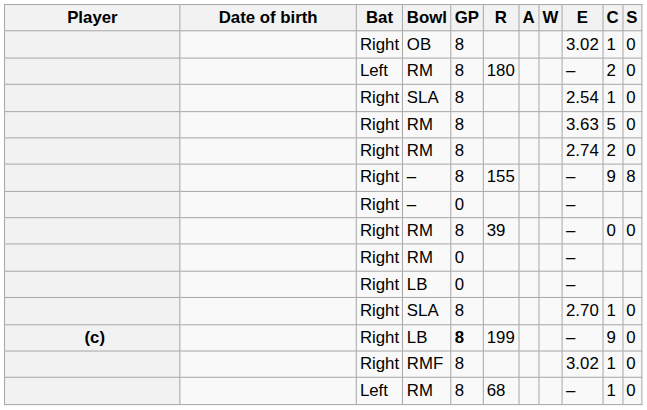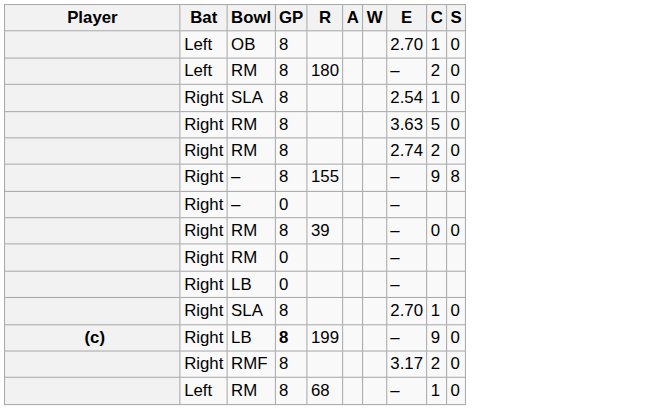 <table class="wikitable sortable plainrowheaders">
 <tr>
 <th scope="col" width="160">Player</th>
-<th scope="col" width="160">Date of birth</th>
 <th scope="col">Bat</th>
 <th scope="col">Bowl</th>
 <th scope="col">GP</th>
 <th scope="col">R</th>
 <th scope="col">A</th>
 <th scope="col">W</th>
 <th scope="col">E</th>
 <th scope="col">C</th>
 <th scope="col">S</th>
 </tr>
 <tr>
 <th scope="row"></th>
-<td></td>
-<td>Right</td>
+<td>Left</td>
 <td>OB</td>
 <td>8</td>
 <td></td>
 <td></td>
 <td></td>
-<td>3.02</td>
+<td>2.70</td>
 <td>1</td>
 <td>0</td>
 </tr>
 <tr>
 <th scope="row"></th>
-<td></td>
 <td>Left</td>
 <td>RM</td>
 <td>8</td>
 <td>180</td>
 <td></td>
 <td></td>
 <td>–</td>
 <td>2</td>
 <td>0</td>
 </tr>
 <tr>
 <th scope="row"></th>
-<td></td>
 <td>Right</td>
 <td>SLA</td>
 <td>8</td>
 <td></td>
 <td></td>
 <td></td>
 <td>2.54</td>
 <td>1</td>
 <td>0</td>
 </tr>
 <tr>
 <th scope="row"></th>
-<td></td>
 <td>Right</td>
 <td>RM</td>
 <td>8</td>
 <td></td>
 <td></td>
 <td></td>
 <td>3.63</td>
 <td>5</td>
 <td>0</td>
 </tr>
 <tr>
 <th scope="row"></th>
-<td></td>
 <td>Right</td>
 <td>RM</td>
 <td>8</td>
 <td></td>
 <td></td>
 <td></td>
 <td>2.74</td>
 <td>2</td>
 <td>0</td>
 </tr>
 <tr>
 <th scope="row"> </th>
-<td></td>
 <td>Right</td>
 <td>–</td>
 <td>8</td>
 <td>155</td>
 <td></td>
 <td></td>
 <td>–</td>
 <td>9</td>
 <td>8</td>
 </tr>
 <tr>
 <th scope="row"> </th>
-<td></td>
 <td>Right</td>
 <td>–</td>
 <td>0</td>
 <td></td>
 <td></td>
 <td></td>
 <td>–</td>
 <td></td>
 <td></td>
 </tr>
 <tr>
 <th scope="row"></th>
-<td></td>
 <td>Right</td>
 <td>RM</td>
 <td>8</td>
 <td>39</td>
 <td></td>
 <td></td>
 <td>–</td>
 <td>0</td>
 <td>0</td>
 </tr>
 <tr>
 <th scope="row"> </th>
-<td></td>
 <td>Right</td>
 <td>RM</td>
 <td>0</td>
 <td></td>
 <td></td>
 <td></td>
 <td>–</td>
 <td></td>
 <td></td>
 </tr>
 <tr>
 <th scope="row"></th>
-<td></td>
 <td>Right</td>
 <td>LB</td>
 <td>0</td>
 <td></td>
 <td></td>
 <td></td>
 <td>–</td>
 <td></td>
 <td></td>
 </tr>
 <tr>
 <th scope="row"></th>
-<td></td>
 <td>Right</td>
 <td>SLA</td>
 <td>8</td>
 <td></td>
 <td></td>
 <td></td>
 <td>2.70</td>
 <td>1</td>
 <td>0</td>
 </tr>
 <tr>
 <th scope="row"> (c)</th>
-<td></td>
 <td>Right</td>
 <td>LB</td>
 <td><strong>8</strong></td>
 <td>199</td>
 <td></td>
 <td></td>
 <td>–</td>
 <td>9</td>
 <td>0</td>
 </tr>
 <tr>
 <th scope="row"></th>
-<td></td>
 <td>Right</td>
 <td>RMF</td>
 <td>8</td>
 <td></td>
 <td></td>
 <td></td>
-<td>3.02</td>
-<td>1</td>
+<td>3.17</td>
+<td>2</td>
 <td>0</td>
 </tr>
 <tr>
 <th scope="row"></th>
-<td></td>
 <td>Left</td>
 <td>RM</td>
 <td>8</td>
 <td>68</td>
 <td></td>
 <td></td>
 <td>–</td>
 <td>1</td>
 <td>0</td>
 </tr>
 </table>
